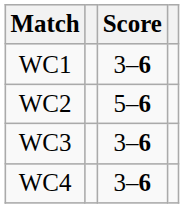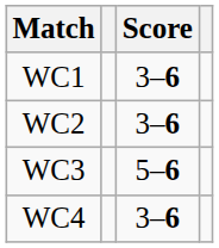 <table class="wikitable" style="font-size: 100%; margin: 1em auto 1em auto;">
 <tr>
 <th>Match</th>
 <th></th>
 <th>Score</th>
 <th></th>
 </tr>
 <tr>
 <td align="center">WC1</td>
 <td></td>
 <td align="center">3–<strong>6</strong></td>
 <td><strong></strong></td>
 </tr>
 <tr>
 <td align="center">WC2</td>
 <td></td>
-<td align="center">5–<strong>6</strong></td>
+<td align="center">3–<strong>6</strong></td>
 <td><strong></strong></td>
 </tr>
 <tr>
 <td align="center">WC3</td>
 <td></td>
-<td align="center">3–<strong>6</strong></td>
+<td align="center">5–<strong>6</strong></td>
 <td><strong></strong></td>
 </tr>
 <tr>
 <td align="center">WC4</td>
 <td></td>
 <td align="center">3–<strong>6</strong></td>
 <td><strong></strong></td>
 </tr>
 </table>
